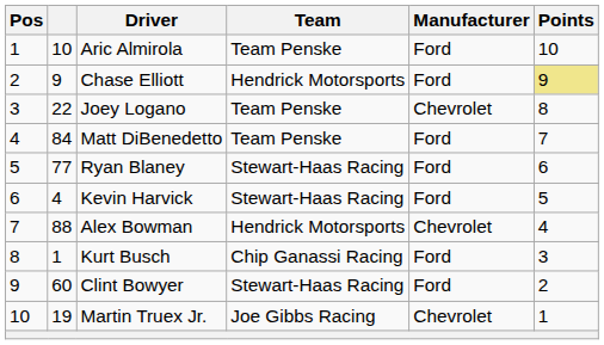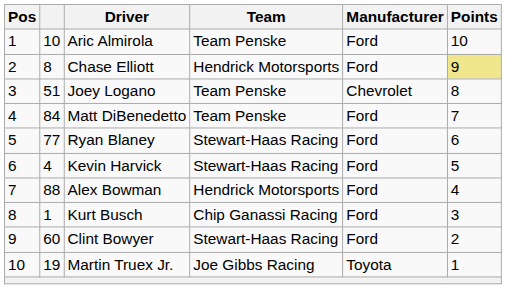 <table class="wikitable" style="font-size:98%">
 <tr>
 <th>Pos</th>
 <th></th>
 <th>Driver</th>
 <th>Team</th>
 <th>Manufacturer</th>
 <th>Points</th>
 </tr>
 <tr>
 <td>1</td>
 <td>10</td>
 <td>Aric Almirola</td>
 <td>Team Penske</td>
 <td>Ford</td>
 <td>10</td>
 </tr>
 <tr>
 <td>2</td>
-<td>9</td>
+<td>8</td>
 <td>Chase Elliott</td>
 <td>Hendrick Motorsports</td>
 <td>Ford</td>
 <td style="background: khaki;">9</td>
 </tr>
 <tr>
 <td>3</td>
-<td>22</td>
+<td>51</td>
 <td>Joey Logano</td>
 <td>Team Penske</td>
 <td>Chevrolet</td>
 <td>8</td>
 </tr>
 <tr>
 <td>4</td>
 <td>84</td>
 <td>Matt DiBenedetto</td>
 <td>Team Penske</td>
 <td>Ford</td>
 <td>7</td>
 </tr>
 <tr>
 <td>5</td>
 <td>77</td>
 <td>Ryan Blaney</td>
 <td>Stewart-Haas Racing</td>
 <td>Ford</td>
 <td>6</td>
 </tr>
 <tr>
 <td>6</td>
 <td>4</td>
 <td>Kevin Harvick</td>
 <td>Stewart-Haas Racing</td>
 <td>Ford</td>
 <td>5</td>
 </tr>
 <tr>
 <td>7</td>
 <td>88</td>
 <td>Alex Bowman</td>
 <td>Hendrick Motorsports</td>
-<td>Chevrolet</td>
+<td>Ford</td>
 <td>4</td>
 </tr>
 <tr>
 <td>8</td>
 <td>1</td>
 <td>Kurt Busch</td>
 <td>Chip Ganassi Racing</td>
 <td>Ford</td>
 <td>3</td>
 </tr>
 <tr>
 <td>9</td>
 <td>60</td>
 <td>Clint Bowyer</td>
 <td>Stewart-Haas Racing</td>
 <td>Ford</td>
 <td>2</td>
 </tr>
 <tr>
 <td>10</td>
 <td>19</td>
 <td>Martin Truex Jr.</td>
 <td>Joe Gibbs Racing</td>
-<td>Chevrolet</td>
+<td>Toyota</td>
 <td>1</td>
 </tr>
 <tr>
 <th colspan="6"></th>
 </tr>
 </table>
